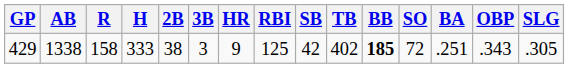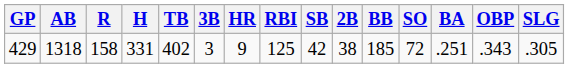 <table class="wikitable">
 <tr>
 <th><a href='#'>GP</a></th>
 <th><a href='#'>AB</a></th>
 <th><a href='#'>R</a></th>
 <th><a href='#'>H</a></th>
-<th><a href='#'>2B</a></th>
+<th><a href='#'>TB</a></th>
 <th><a href='#'>3B</a></th>
 <th><a href='#'>HR</a></th>
 <th><a href='#'>RBI</a></th>
 <th><a href='#'>SB</a></th>
-<th><a href='#'>TB</a></th>
+<th><a href='#'>2B</a></th>
 <th><a href='#'>BB</a></th>
 <th><a href='#'>SO</a></th>
 <th><a href='#'>BA</a></th>
 <th><a href='#'>OBP</a></th>
 <th><a href='#'>SLG</a></th>
 </tr>
 <tr align=center>
 <td>429</td>
-<td>1338</td>
+<td>1318</td>
 <td>158</td>
-<td>333</td>
-<td>38</td>
+<td>331</td>
+<td>402</td>
 <td>3</td>
 <td>9</td>
 <td>125</td>
 <td>42</td>
-<td>402</td>
-<td><strong>185</strong></td>
+<td>38</td>
+<td>185</td>
 <td>72</td>
 <td>.251</td>
 <td>.343</td>
 <td>.305</td>
 </tr>
 </table>
